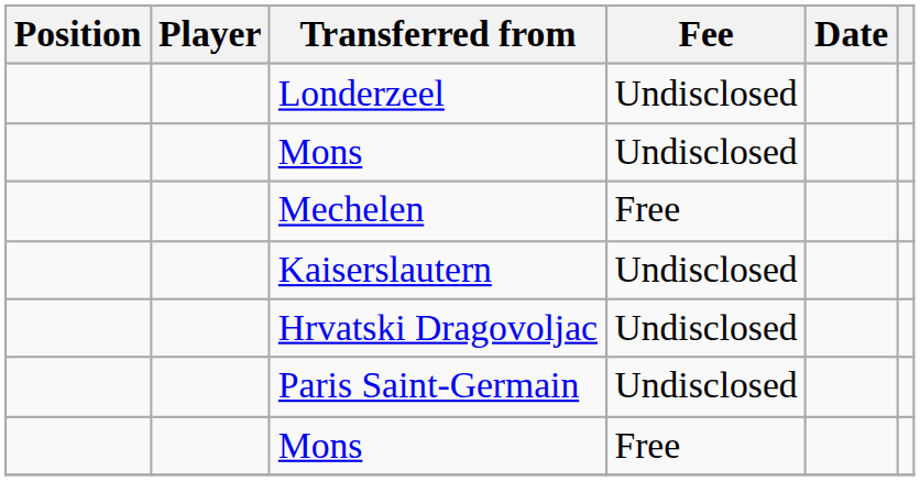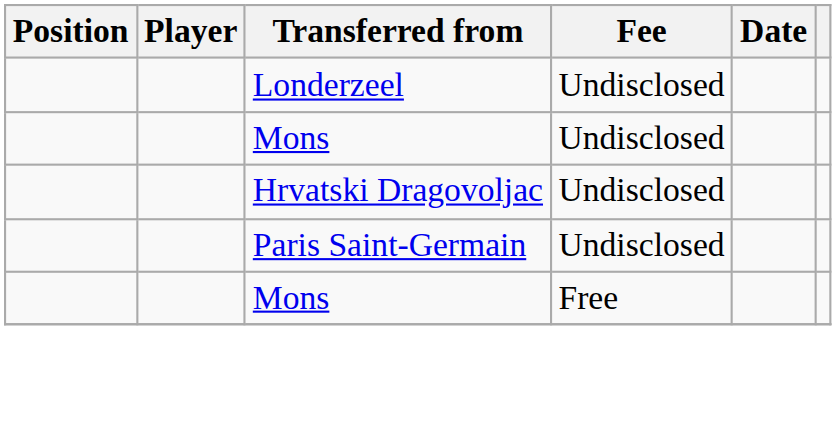 <table class="wikitable sortable">
 <tr>
 <th>Position</th>
 <th>Player</th>
 <th>Transferred from</th>
 <th>Fee</th>
 <th>Date</th>
 <th class="unsortable"></th>
 </tr>
 <tr>
 <td></td>
 <td></td>
 <td> <a href='#'>Londerzeel</a></td>
 <td>Undisclosed</td>
 <td></td>
 <td></td>
 </tr>
 <tr>
 <td></td>
 <td></td>
 <td> <a href='#'>Mons</a></td>
-<td>Undisclosed</td>
-<td></td>
-<td></td>
-</tr>
-<tr>
-<td></td>
-<td></td>
-<td> <a href='#'>Mechelen</a></td>
-<td>Free</td>
-<td></td>
-<td></td>
-</tr>
-<tr>
-<td></td>
-<td></td>
-<td> <a href='#'>Kaiserslautern</a></td>
 <td>Undisclosed</td>
 <td></td>
 <td></td>
 </tr>
 <tr>
 <td></td>
 <td></td>
 <td> <a href='#'>Hrvatski Dragovoljac</a></td>
 <td>Undisclosed</td>
 <td></td>
 <td></td>
 </tr>
 <tr>
 <td></td>
 <td></td>
 <td> <a href='#'>Paris Saint-Germain</a></td>
 <td>Undisclosed</td>
 <td></td>
 <td></td>
 </tr>
 <tr>
 <td></td>
 <td></td>
 <td> <a href='#'>Mons</a></td>
 <td>Free</td>
 <td></td>
 <td></td>
 </tr>
 <tr>
 </tr>
 </table>
